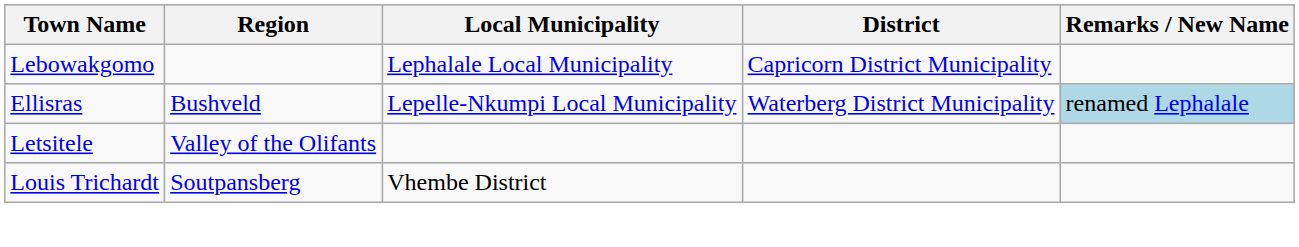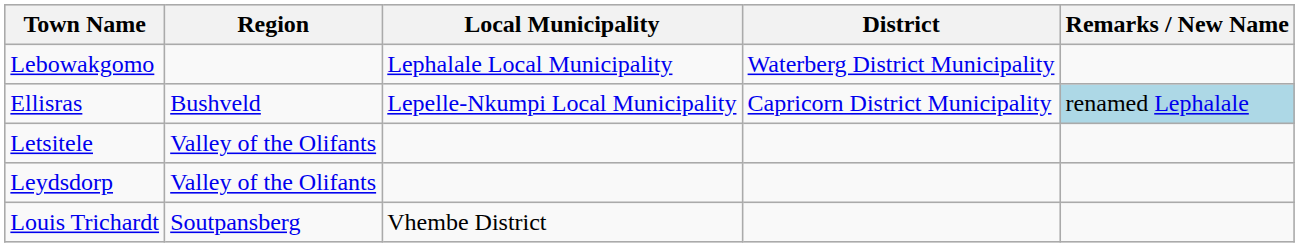 <table class="wikitable sortable" style="font-size: 95%;">
 <tr>
 <th>Town Name</th>
 <th>Region</th>
 <th>Local Municipality</th>
 <th>District</th>
 <th>Remarks / New Name</th>
 </tr>
 <tr>
 <td><a href='#'>Lebowakgomo</a></td>
 <td></td>
 <td><a href='#'>Lephalale Local Municipality</a></td>
-<td><a href='#'>Capricorn District Municipality</a></td>
+<td><a href='#'>Waterberg District Municipality</a></td>
 </tr>
 <tr>
 <td><a href='#'>Ellisras</a></td>
 <td><a href='#'>Bushveld</a></td>
 <td><a href='#'>Lepelle-Nkumpi Local Municipality</a></td>
-<td><a href='#'>Waterberg District Municipality</a></td>
+<td><a href='#'>Capricorn District Municipality</a></td>
 <td style="background: lightblue;">renamed <a href='#'>Lephalale</a></td>
 </tr>
 <tr>
 <td><a href='#'>Letsitele</a></td>
+<td><a href='#'>Valley of the Olifants</a></td>
+<td></td>
+<td></td>
+<td></td>
+</tr>
+<tr>
+<td><a href='#'>Leydsdorp</a></td>
 <td><a href='#'>Valley of the Olifants</a></td>
 <td></td>
 <td></td>
 <td></td>
 </tr>
 <tr>
 <td><a href='#'>Louis Trichardt</a></td>
 <td><a href='#'>Soutpansberg</a></td>
 <td>Vhembe District</td>
 <td></td>
 </tr>
 </table>
